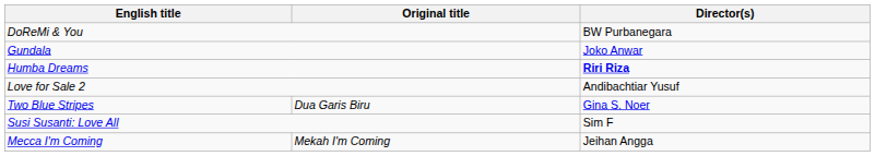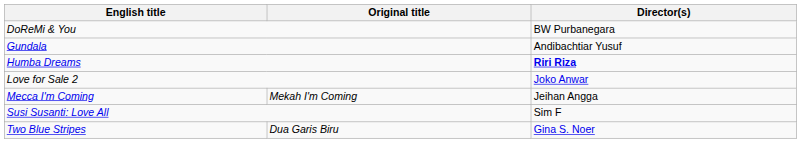 <table class="wikitable" style="width:95%; margin-bottom:2px">
 <tr>
 <th>English title</th>
 <th>Original title</th>
 <th>Director(s)</th>
 </tr>
 <tr>
 <td colspan="2"><em>DoReMi & You</em></td>
 <td>BW Purbanegara</td>
 </tr>
 <tr>
 <td colspan="2"><em><a href='#'>Gundala</a></em></td>
-<td><a href='#'>Joko Anwar</a></td>
+<td>Andibachtiar Yusuf</td>
 </tr>
 <tr>
 <td colspan="2"><em><a href='#'>Humba Dreams</a></em></td>
 <td><strong><a href='#'>Riri Riza</a></strong></td>
 </tr>
 <tr>
 <td colspan="2"><em>Love for Sale 2</em></td>
-<td>Andibachtiar Yusuf</td>
+<td><a href='#'>Joko Anwar</a></td>
+</tr>
+<tr>
+<td><em><a href='#'>Mecca I'm Coming</a></em></td>
+<td><em>Mekah I'm Coming</em></td>
+<td>Jeihan Angga</td>
+</tr>
+<tr>
+<td colspan="2"><em><a href='#'>Susi Susanti: Love All</a></em></td>
+<td>Sim F</td>
 </tr>
 <tr>
 <td><em><a href='#'>Two Blue Stripes</a></em></td>
 <td><em>Dua Garis Biru</em></td>
 <td><a href='#'>Gina S. Noer</a></td>
 </tr>
-<tr>
-<td colspan="2"><em><a href='#'>Susi Susanti: Love All</a></em></td>
-<td>Sim F</td>
-</tr>
-<tr>
-<td><em><a href='#'>Mecca I'm Coming</a></em></td>
-<td><em>Mekah I'm Coming</em></td>
-<td>Jeihan Angga</td>
-</tr>
 </table>
